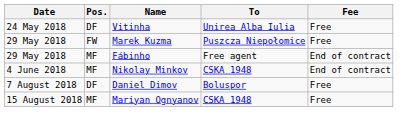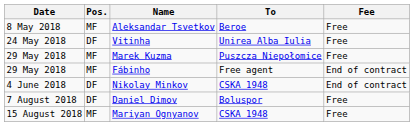 <table class="wikitable">
 <tr>
 <th>Date</th>
 <th>Pos.</th>
 <th>Name</th>
 <th>To</th>
 <th>Fee</th>
+</tr>
+<tr>
+<td>8 May 2018</td>
+<td>MF</td>
+<td> <a href='#'>Aleksandar Tsvetkov</a></td>
+<td><a href='#'>Beroe</a></td>
+<td>Free</td>
 </tr>
 <tr>
 <td>24 May 2018</td>
 <td>DF</td>
 <td> <a href='#'>Vitinha</a></td>
 <td> <a href='#'>Unirea Alba Iulia</a></td>
 <td>Free</td>
 </tr>
 <tr>
 <td>29 May 2018</td>
-<td>FW</td>
+<td>MF</td>
 <td> <a href='#'>Marek Kuzma</a></td>
 <td> <a href='#'>Puszcza Niepołomice</a></td>
 <td>Free</td>
 </tr>
 <tr>
 <td>29 May 2018</td>
 <td>MF</td>
 <td> <a href='#'>Fábinho</a></td>
 <td>Free agent</td>
 <td>End of contract</td>
 </tr>
 <tr>
 <td>4 June 2018</td>
-<td>MF</td>
+<td>DF</td>
 <td> <a href='#'>Nikolay Minkov</a></td>
 <td><a href='#'>CSKA 1948</a></td>
 <td>End of contract</td>
 </tr>
 <tr>
 <td>7 August 2018</td>
 <td>DF</td>
 <td> <a href='#'>Daniel Dimov</a></td>
 <td> <a href='#'>Boluspor</a></td>
 <td>Free</td>
 </tr>
 <tr>
 <td>15 August 2018</td>
 <td>MF</td>
 <td> <a href='#'>Mariyan Ognyanov</a></td>
 <td><a href='#'>CSKA 1948</a></td>
 <td>Free</td>
 </tr>
 </table>
